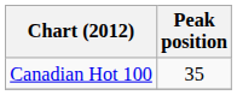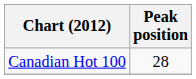 <table class="wikitable sortable">
 <tr>
 <th align="center">Chart (2012)</th>
 <th align="center">Peak<br>position</th>
 </tr>
 <tr>
 <td align="left"><a href='#'>Canadian Hot 100</a></td>
-<td align="center">35</td>
+<td align="center">28</td>
 </tr>
 <tr>
 </tr>
 </table>
